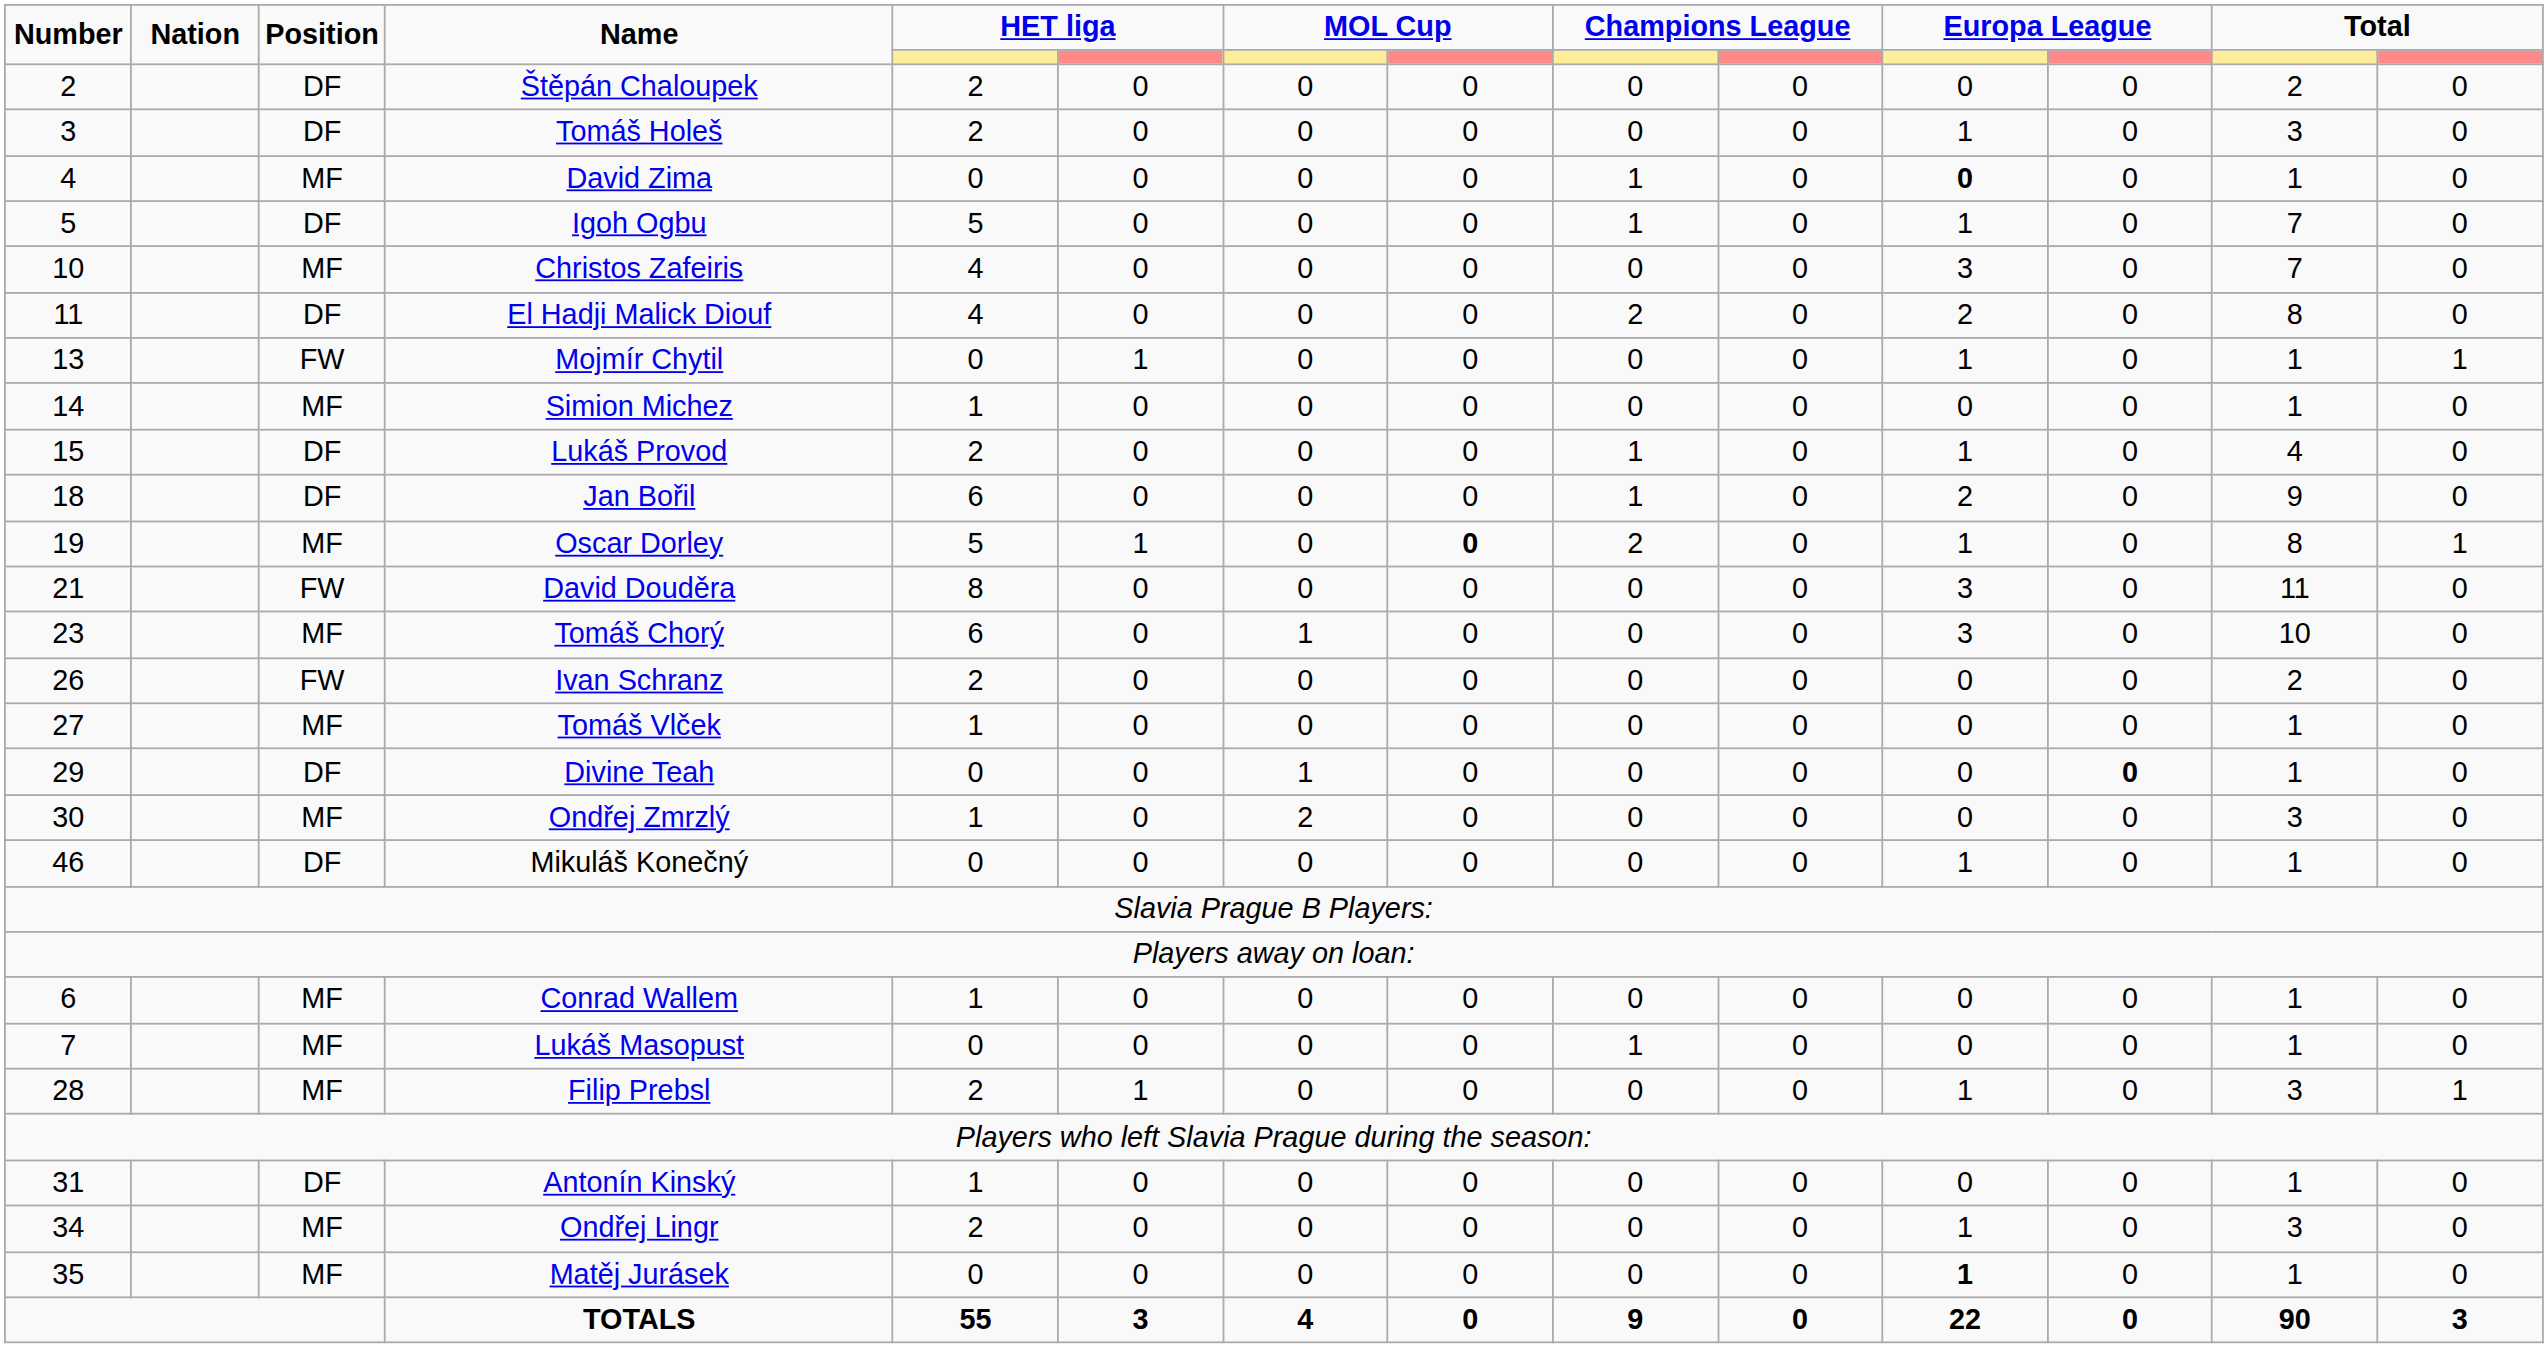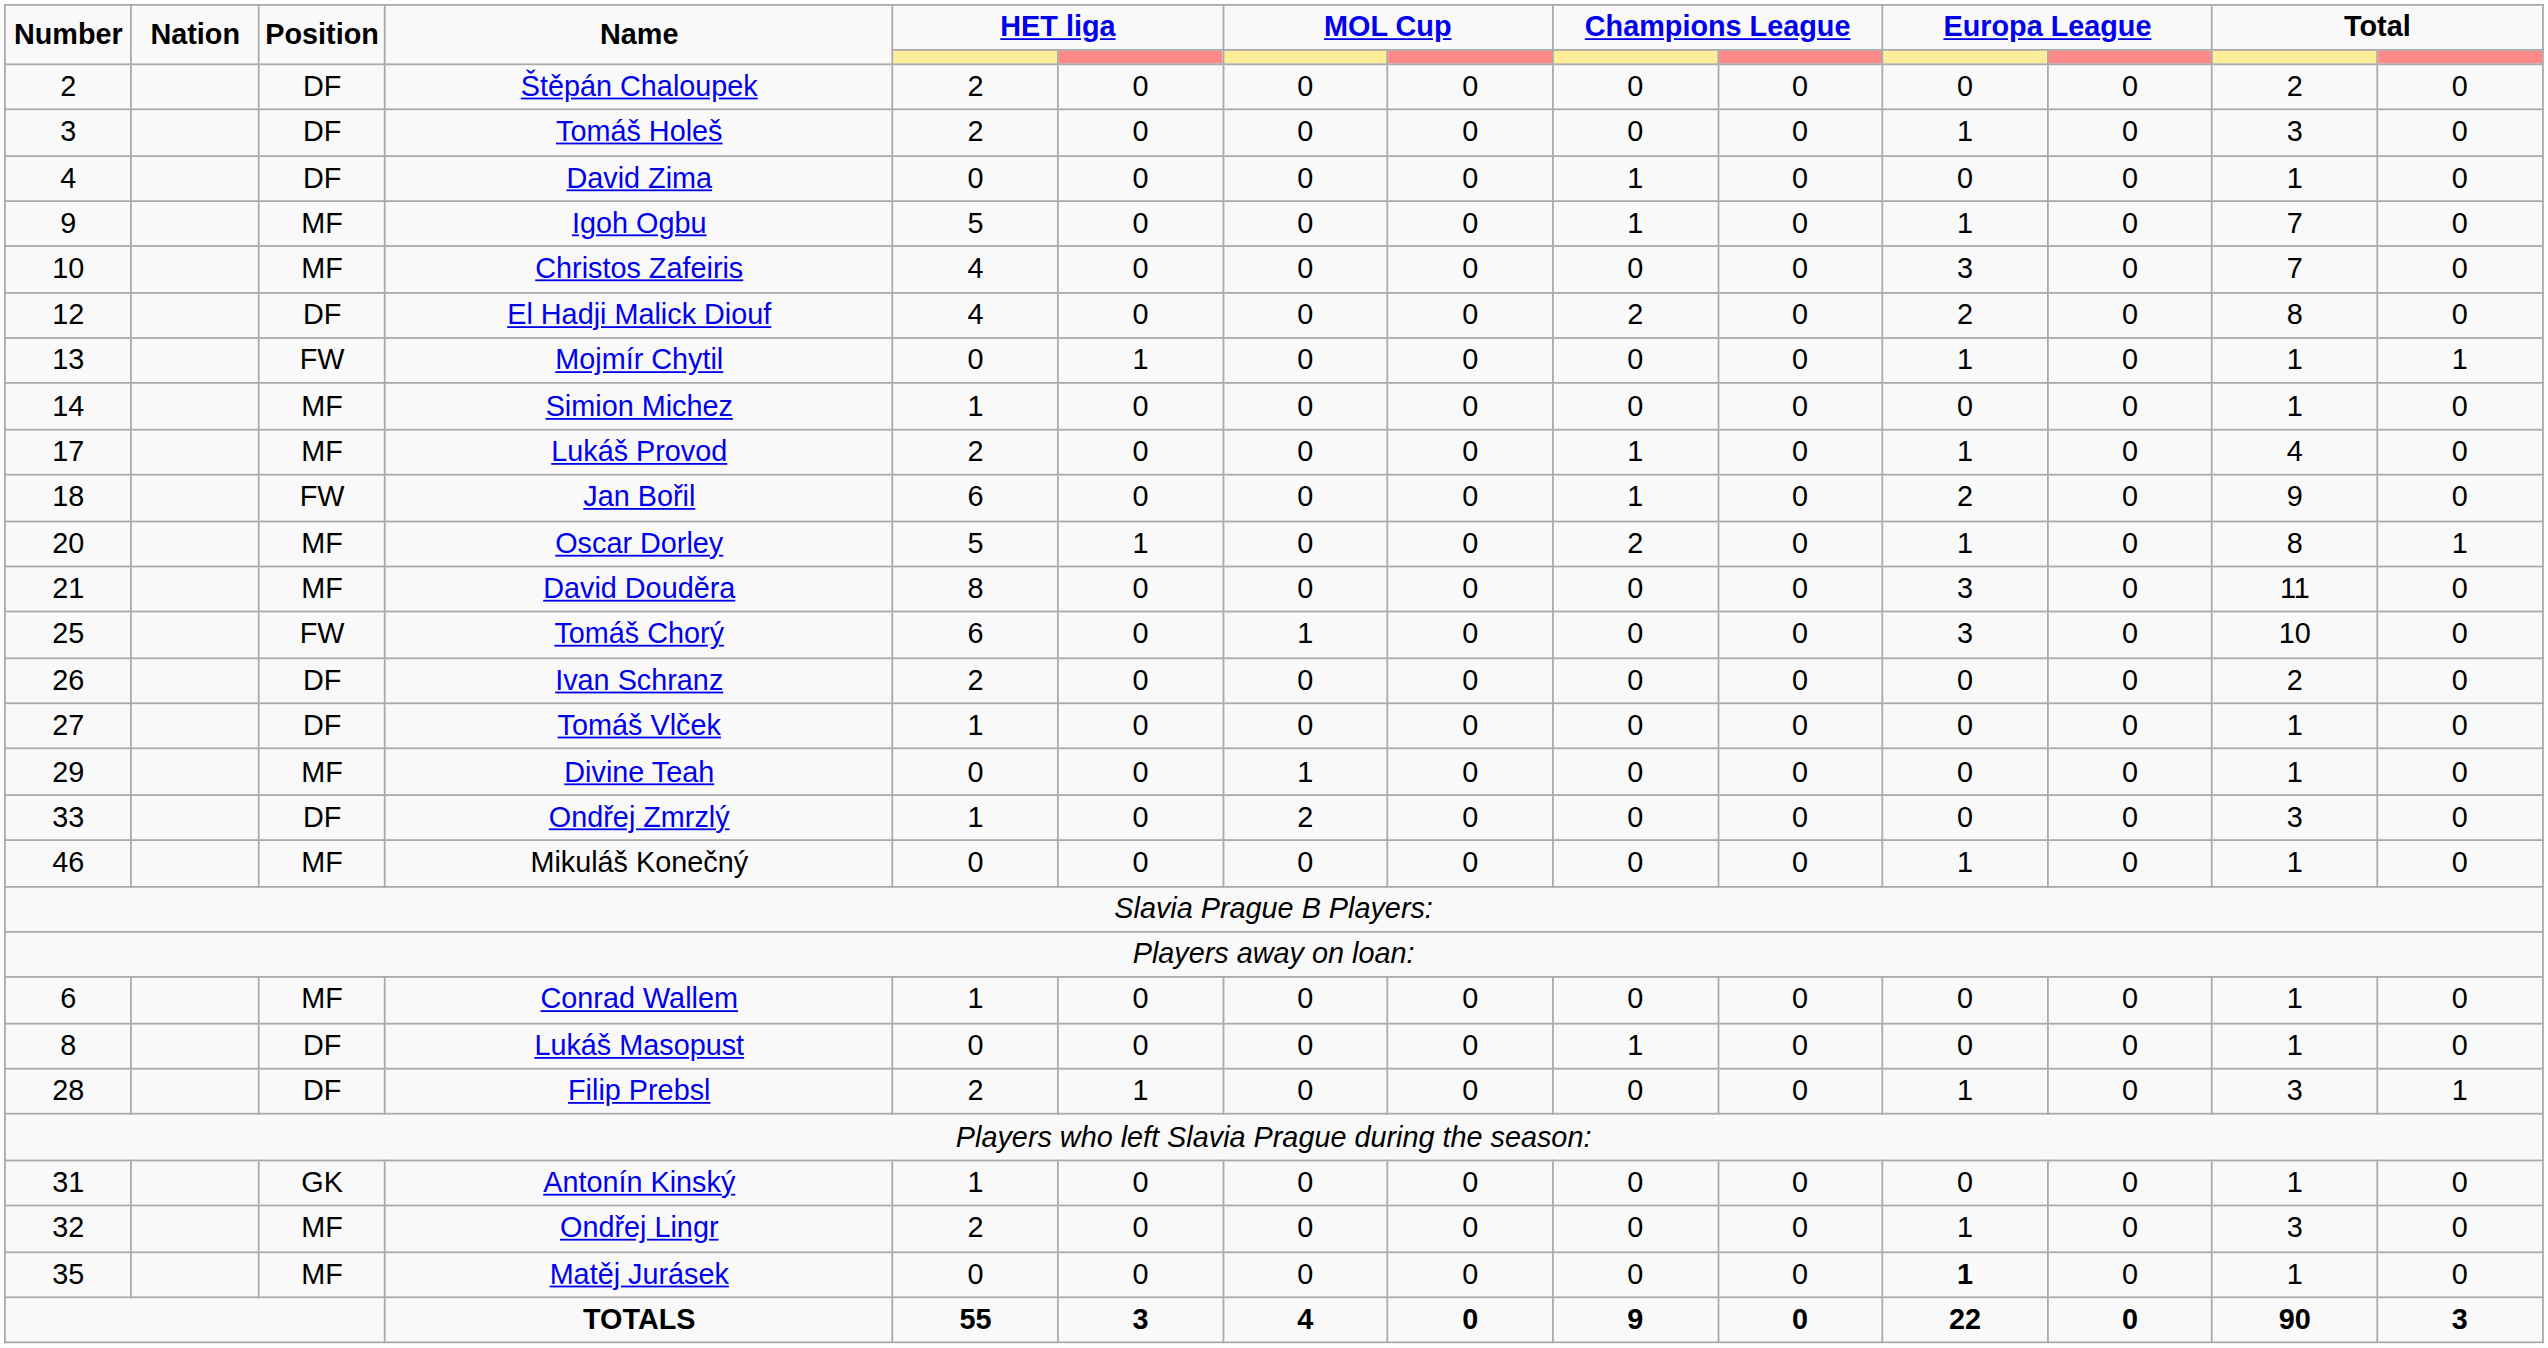 <table class="wikitable" style="text-align:center;">
 <tr>
 <td rowspan="2"  style="width:5%; text-align:center;"><strong>Number</strong></td>
 <td rowspan="2"  style="width:5%; text-align:center;"><strong>Nation</strong></td>
 <td rowspan="2"  style="width:5%; text-align:center;"><strong>Position</strong></td>
 <td rowspan="2"  style="width:20%; text-align:center;"><strong>Name</strong></td>
 <td colspan="2" style="text-align:center;"><strong><a href='#'>HET liga</a></strong></td>
 <td colspan="2" style="text-align:center;"><strong><a href='#'>MOL Cup</a></strong></td>
 <td colspan="2" style="text-align:center;"><strong><a href='#'>Champions League</a></strong></td>
 <td colspan="2" style="text-align:center;"><strong><a href='#'>Europa League</a></strong></td>
 <td colspan="2" style="text-align:center;"><strong>Total</strong></td>
 </tr>
 <tr>
 <th style="width:60px; background:#fe9;"></th>
 <th style="width:60px; background:#ff8888;"></th>
 <th style="width:60px; background:#fe9;"></th>
 <th style="width:60px; background:#ff8888;"></th>
 <th style="width:60px; background:#fe9;"></th>
 <th style="width:60px; background:#ff8888;"></th>
 <th style="width:60px; background:#fe9;"></th>
 <th style="width:60px; background:#ff8888;"></th>
 <th style="width:60px; background:#fe9;"></th>
 <th style="width:60px; background:#ff8888;"></th>
 </tr>
 <tr>
 <td>2</td>
 <td></td>
 <td>DF</td>
 <td><a href='#'>Štěpán Chaloupek</a></td>
 <td>2</td>
 <td>0</td>
 <td>0</td>
 <td>0</td>
 <td>0</td>
 <td>0</td>
 <td>0</td>
 <td>0</td>
 <td>2</td>
 <td>0</td>
 </tr>
 <tr>
 <td>3</td>
 <td></td>
 <td>DF</td>
 <td><a href='#'>Tomáš Holeš</a></td>
 <td>2</td>
 <td>0</td>
 <td>0</td>
 <td>0</td>
 <td>0</td>
 <td>0</td>
 <td>1</td>
 <td>0</td>
 <td>3</td>
 <td>0</td>
 </tr>
 <tr>
 <td>4</td>
 <td></td>
-<td>MF</td>
+<td>DF</td>
 <td><a href='#'>David Zima</a></td>
 <td>0</td>
 <td>0</td>
 <td>0</td>
 <td>0</td>
 <td>1</td>
 <td>0</td>
-<td><strong>0</strong></td>
+<td>0</td>
 <td>0</td>
 <td>1</td>
 <td>0</td>
 </tr>
 <tr>
-<td>5</td>
+<td>9</td>
 <td></td>
-<td>DF</td>
+<td>MF</td>
 <td><a href='#'>Igoh Ogbu</a></td>
 <td>5</td>
 <td>0</td>
 <td>0</td>
 <td>0</td>
 <td>1</td>
 <td>0</td>
 <td>1</td>
 <td>0</td>
 <td>7</td>
 <td>0</td>
 </tr>
 <tr>
 <td>10</td>
 <td></td>
 <td>MF</td>
 <td><a href='#'>Christos Zafeiris</a></td>
 <td>4</td>
 <td>0</td>
 <td>0</td>
 <td>0</td>
 <td>0</td>
 <td>0</td>
 <td>3</td>
 <td>0</td>
 <td>7</td>
 <td>0</td>
 </tr>
 <tr>
-<td>11</td>
+<td>12</td>
 <td></td>
 <td>DF</td>
 <td><a href='#'>El Hadji Malick Diouf</a></td>
 <td>4</td>
 <td>0</td>
 <td>0</td>
 <td>0</td>
 <td>2</td>
 <td>0</td>
 <td>2</td>
 <td>0</td>
 <td>8</td>
 <td>0</td>
 </tr>
 <tr>
 <td>13</td>
 <td></td>
 <td>FW</td>
 <td><a href='#'>Mojmír Chytil</a></td>
 <td>0</td>
 <td>1</td>
 <td>0</td>
 <td>0</td>
 <td>0</td>
 <td>0</td>
 <td>1</td>
 <td>0</td>
 <td>1</td>
 <td>1</td>
 </tr>
 <tr>
 <td>14</td>
 <td></td>
 <td>MF</td>
 <td><a href='#'>Simion Michez</a></td>
 <td>1</td>
 <td>0</td>
 <td>0</td>
 <td>0</td>
 <td>0</td>
 <td>0</td>
 <td>0</td>
 <td>0</td>
 <td>1</td>
 <td>0</td>
 </tr>
 <tr>
-<td>15</td>
+<td>17</td>
 <td></td>
-<td>DF</td>
+<td>MF</td>
 <td><a href='#'>Lukáš Provod</a></td>
 <td>2</td>
 <td>0</td>
 <td>0</td>
 <td>0</td>
 <td>1</td>
 <td>0</td>
 <td>1</td>
 <td>0</td>
 <td>4</td>
 <td>0</td>
 </tr>
 <tr>
 <td>18</td>
 <td></td>
-<td>DF</td>
+<td>FW</td>
 <td><a href='#'>Jan Bořil</a></td>
 <td>6</td>
 <td>0</td>
 <td>0</td>
 <td>0</td>
 <td>1</td>
 <td>0</td>
 <td>2</td>
 <td>0</td>
 <td>9</td>
 <td>0</td>
 </tr>
 <tr>
-<td>19</td>
+<td>20</td>
 <td></td>
 <td>MF</td>
 <td><a href='#'>Oscar Dorley</a></td>
 <td>5</td>
 <td>1</td>
 <td>0</td>
-<td><strong>0</strong></td>
+<td>0</td>
 <td>2</td>
 <td>0</td>
 <td>1</td>
 <td>0</td>
 <td>8</td>
 <td>1</td>
 </tr>
 <tr>
 <td>21</td>
 <td></td>
-<td>FW</td>
+<td>MF</td>
 <td><a href='#'>David Douděra</a></td>
 <td>8</td>
 <td>0</td>
 <td>0</td>
 <td>0</td>
 <td>0</td>
 <td>0</td>
 <td>3</td>
 <td>0</td>
 <td>11</td>
 <td>0</td>
 </tr>
 <tr>
-<td>23</td>
+<td>25</td>
 <td></td>
-<td>MF</td>
+<td>FW</td>
 <td><a href='#'>Tomáš Chorý</a></td>
 <td>6</td>
 <td>0</td>
 <td>1</td>
 <td>0</td>
 <td>0</td>
 <td>0</td>
 <td>3</td>
 <td>0</td>
 <td>10</td>
 <td>0</td>
 </tr>
 <tr>
 <td>26</td>
 <td></td>
-<td>FW</td>
+<td>DF</td>
 <td><a href='#'>Ivan Schranz</a></td>
 <td>2</td>
 <td>0</td>
 <td>0</td>
 <td>0</td>
 <td>0</td>
 <td>0</td>
 <td>0</td>
 <td>0</td>
 <td>2</td>
 <td>0</td>
 </tr>
 <tr>
 <td>27</td>
 <td></td>
-<td>MF</td>
+<td>DF</td>
 <td><a href='#'>Tomáš Vlček</a></td>
 <td>1</td>
 <td>0</td>
 <td>0</td>
 <td>0</td>
 <td>0</td>
 <td>0</td>
 <td>0</td>
 <td>0</td>
 <td>1</td>
 <td>0</td>
 </tr>
 <tr>
 <td>29</td>
 <td></td>
-<td>DF</td>
+<td>MF</td>
 <td><a href='#'>Divine Teah</a></td>
 <td>0</td>
 <td>0</td>
 <td>1</td>
 <td>0</td>
 <td>0</td>
 <td>0</td>
 <td>0</td>
-<td><strong>0</strong></td>
+<td>0</td>
 <td>1</td>
 <td>0</td>
 </tr>
 <tr>
-<td>30</td>
+<td>33</td>
 <td></td>
-<td>MF</td>
+<td>DF</td>
 <td><a href='#'>Ondřej Zmrzlý</a></td>
 <td>1</td>
 <td>0</td>
 <td>2</td>
 <td>0</td>
 <td>0</td>
 <td>0</td>
 <td>0</td>
 <td>0</td>
 <td>3</td>
 <td>0</td>
 </tr>
 <tr>
 <td>46</td>
 <td></td>
-<td>DF</td>
+<td>MF</td>
 <td>Mikuláš Konečný</td>
 <td>0</td>
 <td>0</td>
 <td>0</td>
 <td>0</td>
 <td>0</td>
 <td>0</td>
 <td>1</td>
 <td>0</td>
 <td>1</td>
 <td>0</td>
 </tr>
 <tr>
 <td colspan="14"><em>Slavia Prague B Players:</em></td>
 </tr>
 <tr>
 <td colspan="14"><em>Players away on loan:</em></td>
 </tr>
 <tr>
 <td>6</td>
 <td></td>
 <td>MF</td>
 <td><a href='#'>Conrad Wallem</a></td>
 <td>1</td>
 <td>0</td>
 <td>0</td>
 <td>0</td>
 <td>0</td>
 <td>0</td>
 <td>0</td>
 <td>0</td>
 <td>1</td>
 <td>0</td>
 </tr>
 <tr>
-<td>7</td>
+<td>8</td>
 <td></td>
-<td>MF</td>
+<td>DF</td>
 <td><a href='#'>Lukáš Masopust</a></td>
 <td>0</td>
 <td>0</td>
 <td>0</td>
 <td>0</td>
 <td>1</td>
 <td>0</td>
 <td>0</td>
 <td>0</td>
 <td>1</td>
 <td>0</td>
 </tr>
 <tr>
 <td>28</td>
 <td></td>
-<td>MF</td>
+<td>DF</td>
 <td><a href='#'>Filip Prebsl</a></td>
 <td>2</td>
 <td>1</td>
 <td>0</td>
 <td>0</td>
 <td>0</td>
 <td>0</td>
 <td>1</td>
 <td>0</td>
 <td>3</td>
 <td>1</td>
 </tr>
 <tr>
 <td colspan="14"><em>Players who left Slavia Prague during the season:</em></td>
 </tr>
 <tr>
 <td>31</td>
 <td></td>
-<td>DF</td>
+<td>GK</td>
 <td><a href='#'>Antonín Kinský</a></td>
 <td>1</td>
 <td>0</td>
 <td>0</td>
 <td>0</td>
 <td>0</td>
 <td>0</td>
 <td>0</td>
 <td>0</td>
 <td>1</td>
 <td>0</td>
 </tr>
 <tr>
-<td>34</td>
+<td>32</td>
 <td></td>
 <td>MF</td>
 <td><a href='#'>Ondřej Lingr</a></td>
 <td>2</td>
 <td>0</td>
 <td>0</td>
 <td>0</td>
 <td>0</td>
 <td>0</td>
 <td>1</td>
 <td>0</td>
 <td>3</td>
 <td>0</td>
 </tr>
 <tr>
 <td>35</td>
 <td></td>
 <td>MF</td>
 <td><a href='#'>Matěj Jurásek</a></td>
 <td>0</td>
 <td>0</td>
 <td>0</td>
 <td>0</td>
 <td>0</td>
 <td>0</td>
 <td><strong>1</strong></td>
 <td>0</td>
 <td>1</td>
 <td>0</td>
 </tr>
 <tr>
 <td colspan="3"></td>
 <td><strong>TOTALS</strong></td>
 <td><strong>55</strong></td>
 <td><strong>3</strong></td>
 <td><strong>4</strong></td>
 <td><strong>0</strong></td>
 <td><strong>9</strong></td>
 <td><strong>0</strong></td>
 <td><strong>22</strong></td>
 <td><strong>0</strong></td>
 <td><strong>90</strong></td>
 <td><strong>3</strong></td>
 </tr>
 </table>
